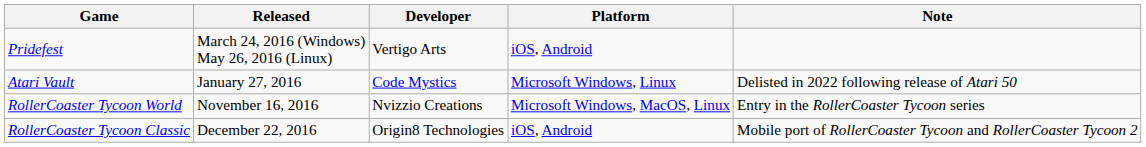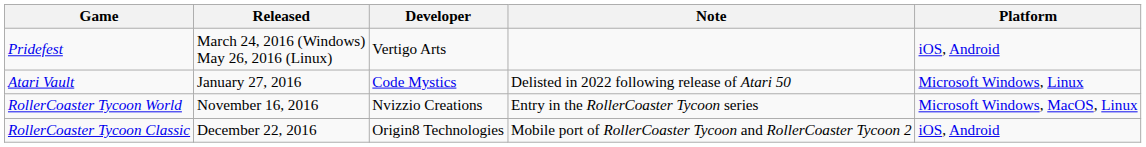 <table class="wikitable sortable">
 <tr>
 <th>Game</th>
 <th>Released</th>
 <th>Developer</th>
+<th>Note</th>
 <th>Platform</th>
-<th>Note</th>
 </tr>
 <tr>
 <td><em><a href='#'>Pridefest</a></em></td>
 <td>March 24, 2016 (Windows)<br>May 26, 2016 (Linux)</td>
 <td>Vertigo Arts</td>
+<td></td>
 <td><a href='#'>iOS</a>, <a href='#'>Android</a></td>
-<td></td>
 </tr>
 <tr>
 <td><em><a href='#'>Atari Vault</a></em></td>
 <td>January 27, 2016</td>
 <td><a href='#'>Code Mystics</a></td>
+<td>Delisted in 2022 following release of <em>Atari 50</em></td>
 <td><a href='#'>Microsoft Windows</a>, <a href='#'>Linux</a></td>
-<td>Delisted in 2022 following release of <em>Atari 50</em></td>
 </tr>
 <tr>
 <td><em><a href='#'>RollerCoaster Tycoon World</a></em></td>
 <td>November 16, 2016</td>
 <td>Nvizzio Creations</td>
+<td>Entry in the <em>RollerCoaster Tycoon</em> series</td>
 <td><a href='#'>Microsoft Windows</a>, <a href='#'>MacOS</a>, <a href='#'>Linux</a></td>
-<td>Entry in the <em>RollerCoaster Tycoon</em> series</td>
 </tr>
 <tr>
 <td><em><a href='#'>RollerCoaster Tycoon Classic</a></em></td>
 <td>December 22, 2016</td>
 <td>Origin8 Technologies</td>
+<td>Mobile port of <em>RollerCoaster Tycoon</em> and <em>RollerCoaster Tycoon 2</em></td>
 <td><a href='#'>iOS</a>, <a href='#'>Android</a></td>
-<td>Mobile port of <em>RollerCoaster Tycoon</em> and <em>RollerCoaster Tycoon 2</em></td>
 </tr>
 </table>
